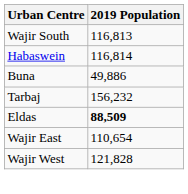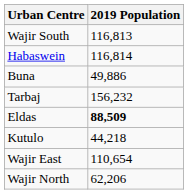 <table class="wikitable">
 <tr>
 <th>Urban Centre</th>
 <th>2019 Population</th>
 </tr>
 <tr>
 <td>Wajir South</td>
 <td>116,813</td>
 </tr>
 <tr>
 <td><a href='#'>Habaswein</a></td>
 <td>116,814</td>
 </tr>
 <tr>
 <td>Buna</td>
 <td>49,886</td>
 </tr>
 <tr>
 <td>Tarbaj</td>
 <td>156,232</td>
 </tr>
 <tr>
 <td>Eldas</td>
 <td><strong>88,509</strong></td>
 </tr>
 <tr>
+<td>Kutulo</td>
+<td>44,218</td>
+</tr>
+<tr>
 <td>Wajir East</td>
 <td>110,654</td>
 </tr>
 <tr>
-<td>Wajir West</td>
-<td>121,828</td>
+<td>Wajir North</td>
+<td>62,206</td>
 </tr>
 </table>
